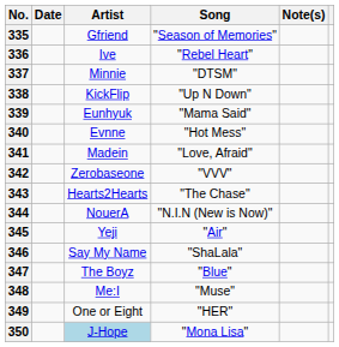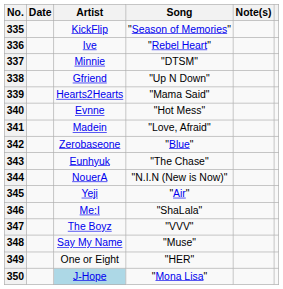 <table class="wikitable plainrowheaders sortable" style="text-align:center">
 <tr>
 <th scope="col">No.</th>
 <th scope="col">Date</th>
 <th scope="col">Artist</th>
 <th scope="col">Song</th>
 <th scope="col">Note(s)</th>
 <th scope="col" class="unsortable"></th>
 </tr>
 <tr>
 <th scope="row">335</th>
 <td></td>
-<td><a href='#'>Gfriend</a></td>
+<td><a href='#'>KickFlip</a></td>
 <td>"<a href='#'>Season of Memories</a>"</td>
 <td></td>
 <td></td>
 </tr>
 <tr>
 <th scope="row">336</th>
 <td></td>
 <td><a href='#'>Ive</a></td>
 <td>"<a href='#'>Rebel Heart</a>"</td>
 <td></td>
 <td></td>
 </tr>
 <tr>
 <th scope="row">337</th>
 <td></td>
 <td><a href='#'>Minnie</a></td>
 <td>"DTSM"</td>
 <td></td>
 <td></td>
 </tr>
 <tr>
 <th scope="row">338</th>
 <td></td>
-<td><a href='#'>KickFlip</a></td>
+<td><a href='#'>Gfriend</a></td>
 <td>"Up N Down"</td>
 <td></td>
 <td></td>
 </tr>
 <tr>
 <th scope="row">339</th>
 <td></td>
-<td><a href='#'>Eunhyuk</a></td>
+<td><a href='#'>Hearts2Hearts</a></td>
 <td>"Mama Said"</td>
 <td></td>
 <td></td>
 </tr>
 <tr>
 <th scope="row">340</th>
 <td></td>
 <td><a href='#'>Evnne</a></td>
 <td>"Hot Mess"</td>
 <td></td>
 <td></td>
 </tr>
 <tr>
 <th scope="row">341</th>
 <td></td>
 <td><a href='#'>Madein</a></td>
 <td>"Love, Afraid"</td>
 <td></td>
 <td></td>
 </tr>
 <tr>
 <th scope="row">342</th>
 <td></td>
 <td><a href='#'>Zerobaseone</a></td>
-<td>"VVV"</td>
+<td>"<a href='#'>Blue</a>"</td>
 <td></td>
 <td></td>
 </tr>
 <tr>
 <th scope="row">343</th>
 <td></td>
-<td><a href='#'>Hearts2Hearts</a></td>
+<td><a href='#'>Eunhyuk</a></td>
 <td>"The Chase"</td>
 <td></td>
 <td></td>
 </tr>
 <tr>
 <th scope="row">344</th>
 <td></td>
 <td><a href='#'>NouerA</a></td>
 <td>"N.I.N (New is Now)"</td>
 <td></td>
 <td></td>
 </tr>
 <tr>
 <th scope="row">345</th>
 <td></td>
 <td><a href='#'>Yeji</a></td>
 <td>"<a href='#'>Air</a>"</td>
 <td></td>
 <td></td>
 </tr>
 <tr>
 <th scope="row">346</th>
 <td></td>
-<td><a href='#'>Say My Name</a></td>
+<td><a href='#'>Me:I</a></td>
 <td>"ShaLala"</td>
 <td></td>
 <td></td>
 </tr>
 <tr>
 <th scope="row">347</th>
 <td></td>
 <td><a href='#'>The Boyz</a></td>
-<td>"<a href='#'>Blue</a>"</td>
+<td>"VVV"</td>
 <td></td>
 <td></td>
 </tr>
 <tr>
 <th scope="row">348</th>
 <td></td>
-<td><a href='#'>Me:I</a></td>
+<td><a href='#'>Say My Name</a></td>
 <td>"Muse"</td>
 <td></td>
 <td></td>
 </tr>
 <tr>
 <th scope="row">349</th>
 <td></td>
 <td>One or Eight</td>
 <td>"HER"</td>
 <td></td>
 <td></td>
 </tr>
 <tr>
 <th scope="row">350</th>
 <td></td>
 <td style="background: lightblue;"><a href='#'>J-Hope</a></td>
 <td>"<a href='#'>Mona Lisa</a>"</td>
 <td></td>
 <td></td>
 </tr>
 </table>
